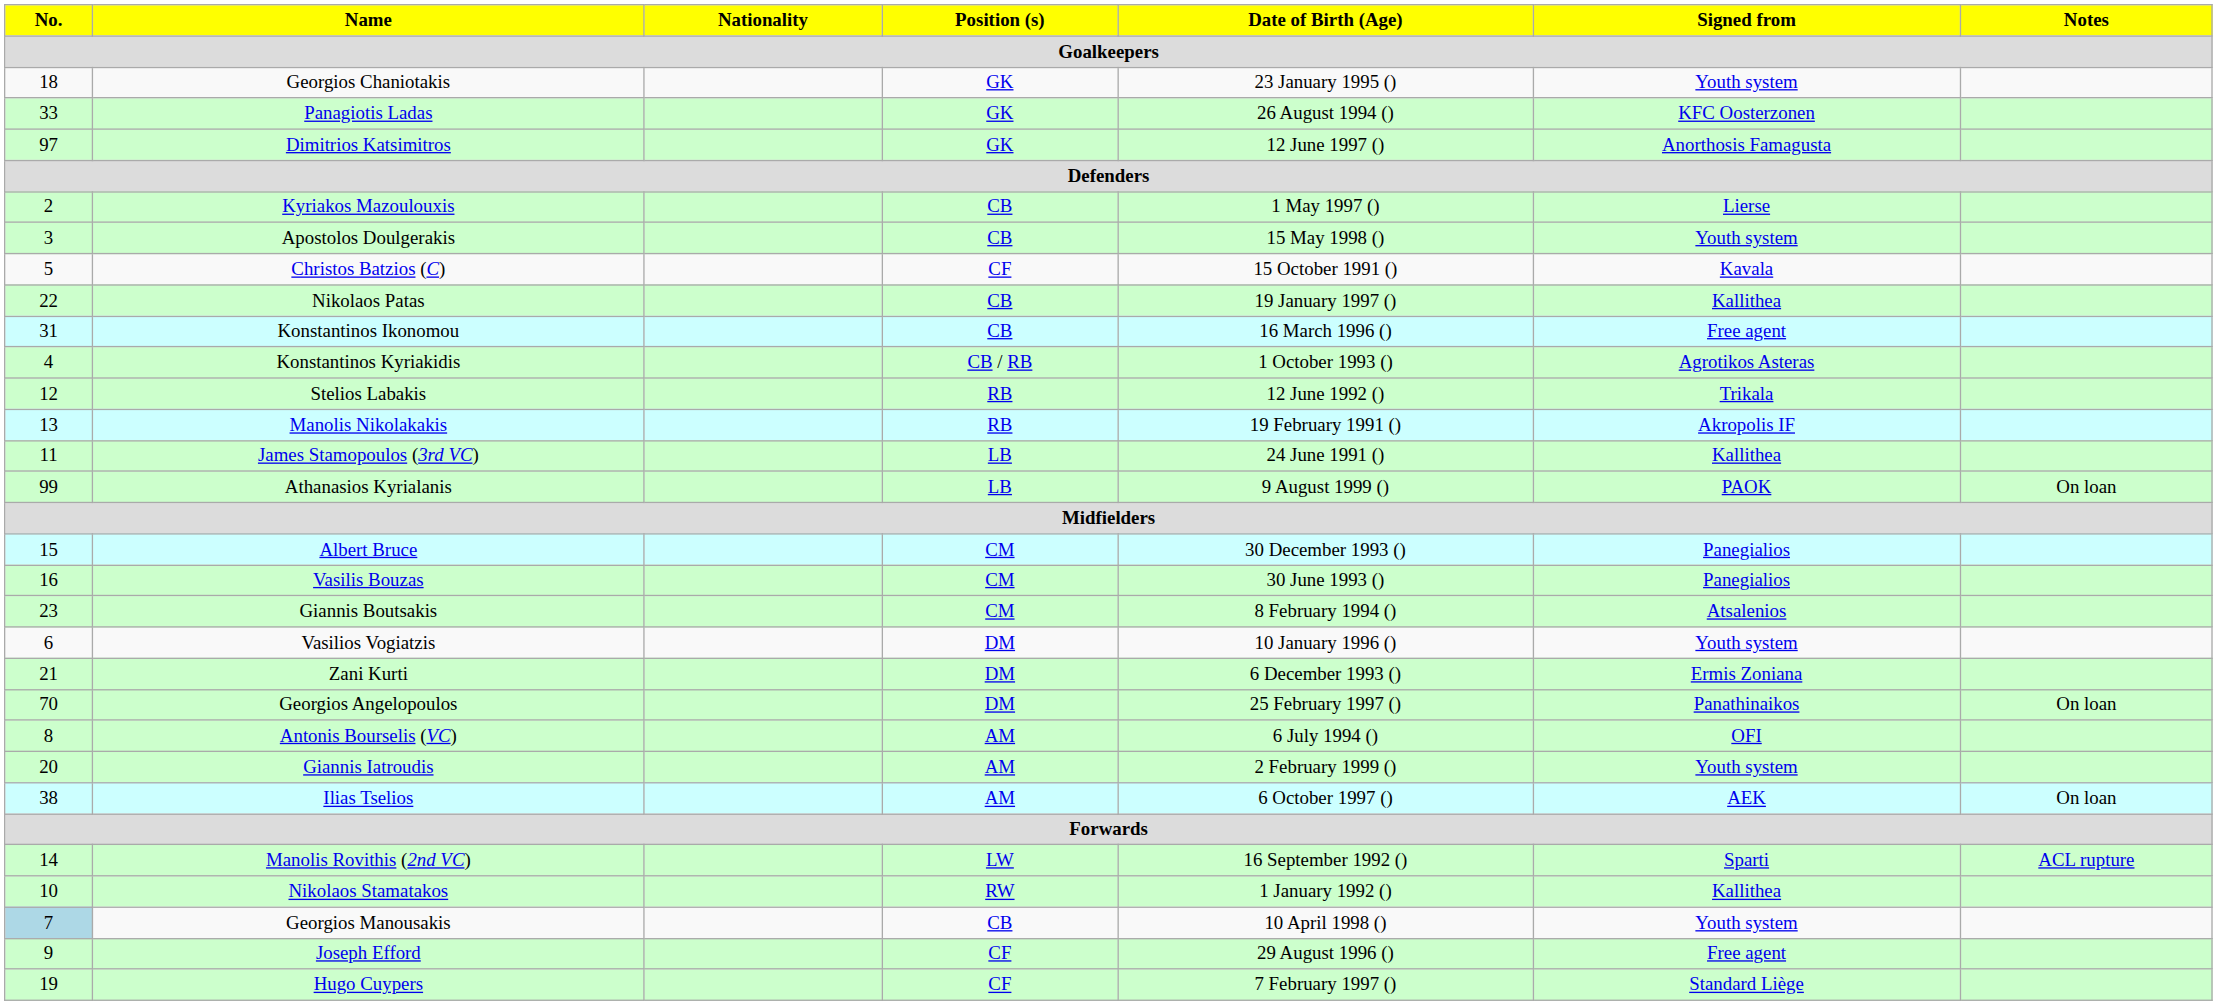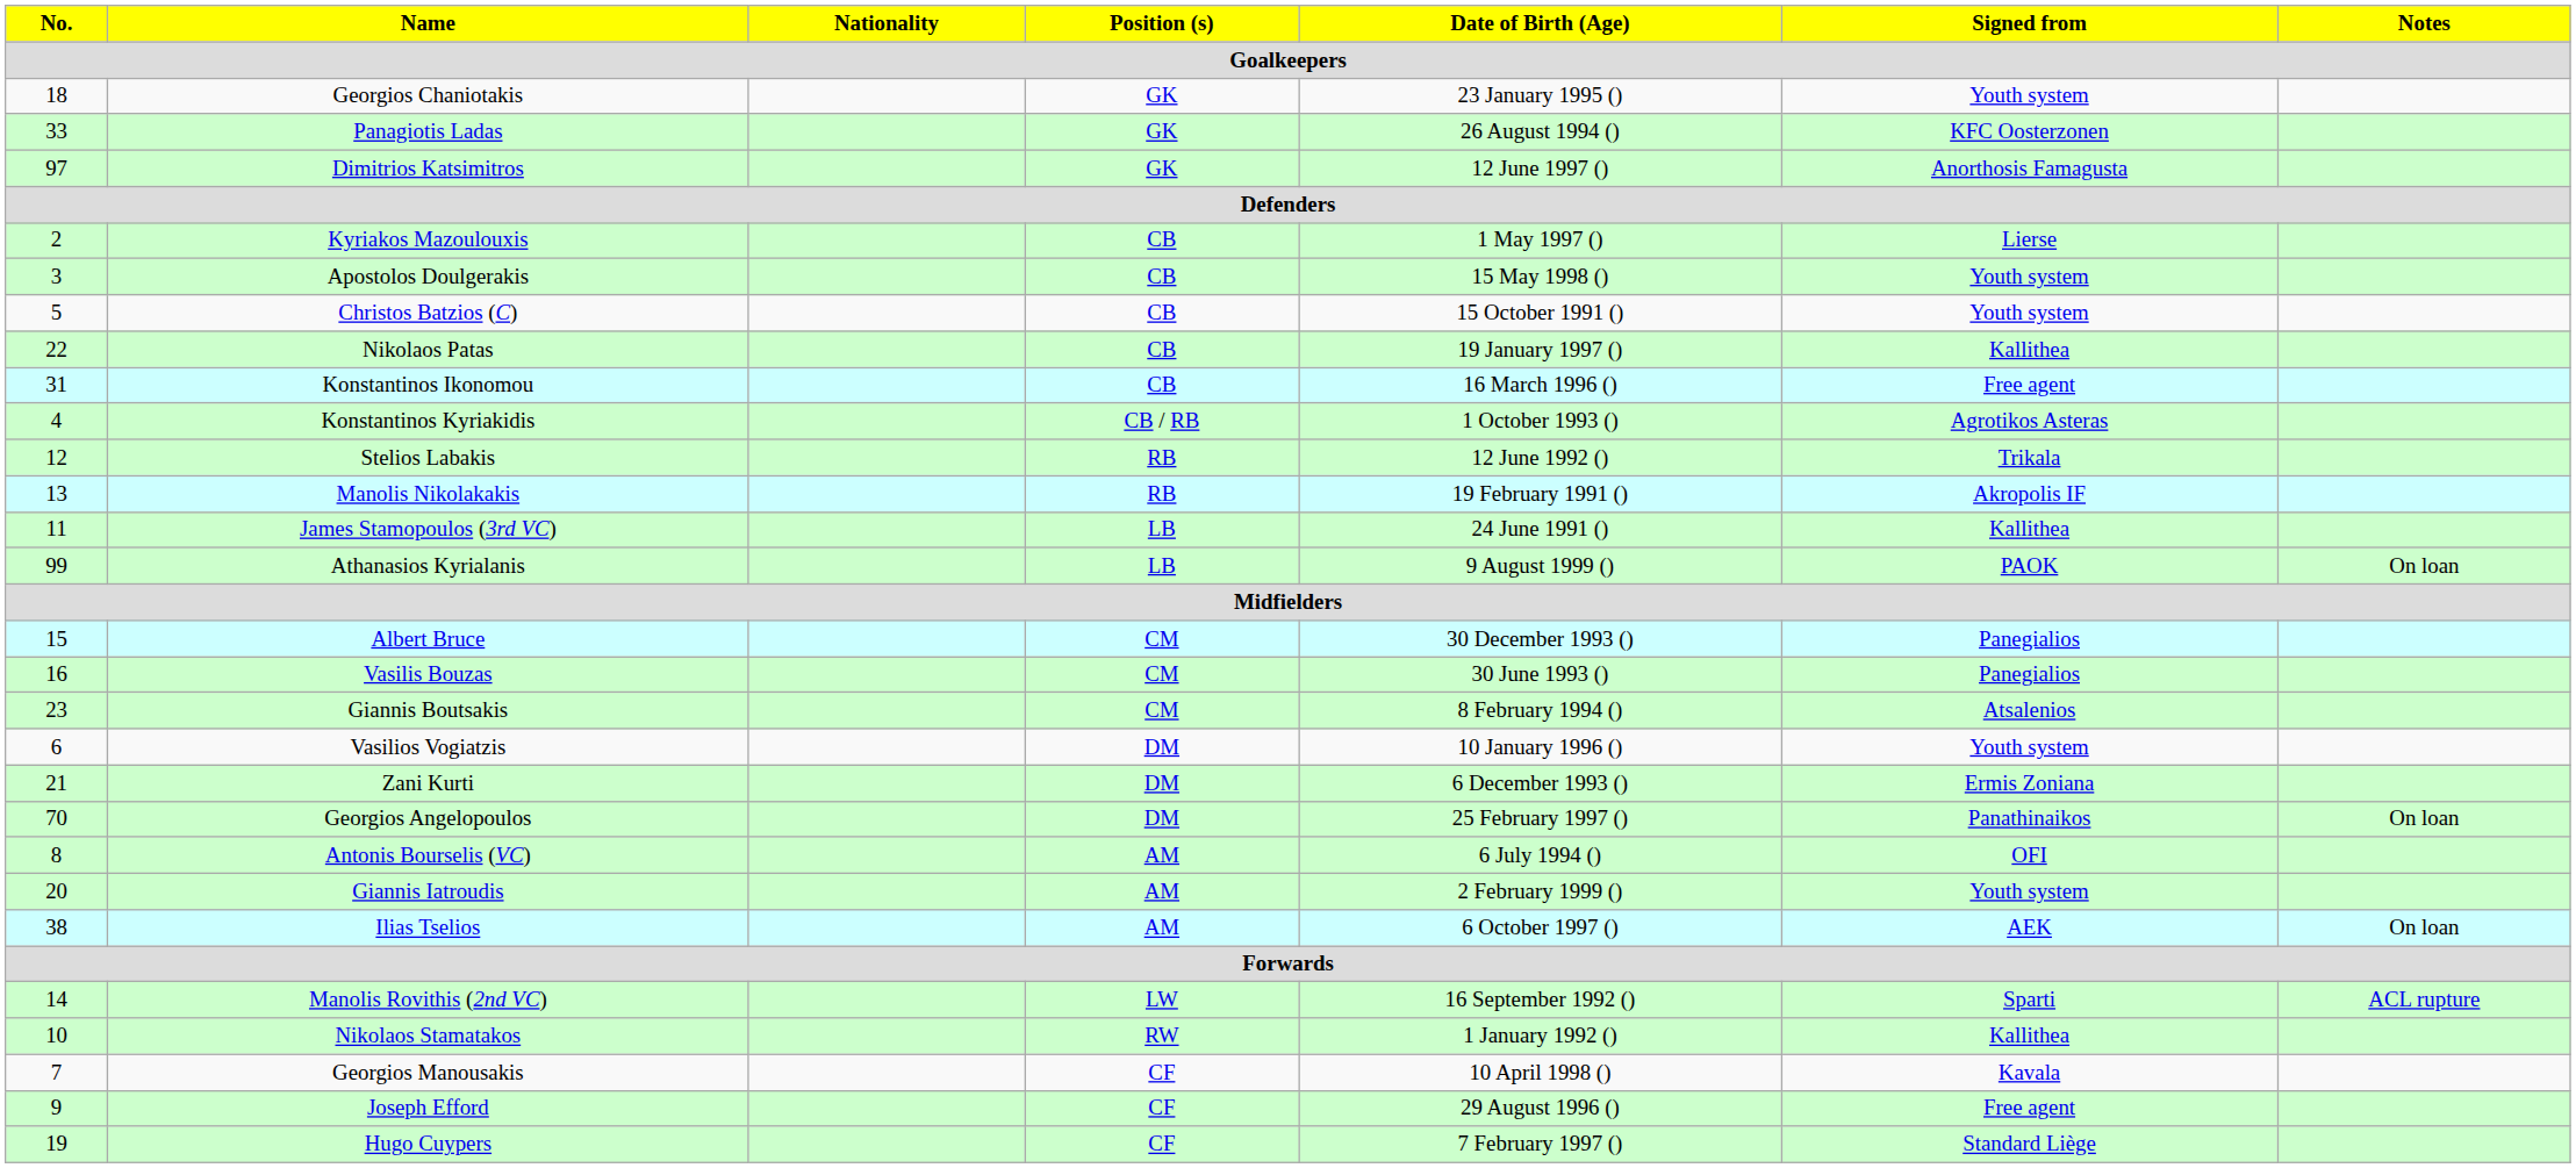 <table class="wikitable" style="text-align:center; font-size:90%; width:85%;">
 <tr>
 <th style="background:yellow; color:black; text-align:center;">No.</th>
 <th style="background:yellow; color:black; text-align:center;">Name</th>
 <th style="background:yellow; color:black; text-align:center;">Nationality</th>
 <th style="background:yellow; color:black; text-align:center;">Position (s)</th>
 <th style="background:yellow; color:black; text-align:center;">Date of Birth (Age)</th>
 <th style="background:yellow; color:black; text-align:center;">Signed from</th>
 <th style="background:yellow; color:black; text-align:center;">Notes</th>
 </tr>
 <tr>
 <th colspan=7 style="background:#dcdcdc; text-align:center;">Goalkeepers</th>
 </tr>
 <tr>
 <td>18</td>
 <td>Georgios Chaniotakis</td>
 <td></td>
 <td><a href='#'>GK</a></td>
 <td>23 January 1995 ()</td>
 <td><a href='#'>Youth system</a></td>
 <td></td>
 </tr>
 <tr>
 <th style="background:#CCFFCC; font-weight: normal;">33</th>
 <th style="background:#CCFFCC; font-weight: normal;"><a href='#'>Panagiotis Ladas</a></th>
 <th style="background:#CCFFCC; font-weight: normal;"></th>
 <th style="background:#CCFFCC; font-weight: normal;"><a href='#'>GK</a></th>
 <th style="background:#CCFFCC; font-weight: normal;">26 August 1994 ()</th>
 <th style="background:#CCFFCC; font-weight: normal;"> <a href='#'>KFC Oosterzonen</a></th>
 <th style="background:#CCFFCC; font-weight: normal;"></th>
 </tr>
 <tr>
 <th style="background:#CCFFCC; font-weight: normal;">97</th>
 <th style="background:#CCFFCC; font-weight: normal;"><a href='#'>Dimitrios Katsimitros</a></th>
 <th style="background:#CCFFCC; font-weight: normal;"></th>
 <th style="background:#CCFFCC; font-weight: normal;"><a href='#'>GK</a></th>
 <th style="background:#CCFFCC; font-weight: normal;">12 June 1997 ()</th>
 <th style="background:#CCFFCC; font-weight: normal;"> <a href='#'>Anorthosis Famagusta</a></th>
 <th style="background:#CCFFCC; font-weight: normal;"></th>
 </tr>
 <tr>
 <th colspan=7 style="background:#dcdcdc; text-align:center;">Defenders</th>
 </tr>
 <tr>
 <th style="background:#CCFFCC; font-weight: normal;">2</th>
 <th style="background:#CCFFCC; font-weight: normal;"><a href='#'>Kyriakos Mazoulouxis</a></th>
 <th style="background:#CCFFCC; font-weight: normal;"></th>
 <th style="background:#CCFFCC; font-weight: normal;"><a href='#'>CB</a></th>
 <th style="background:#CCFFCC; font-weight: normal;">1 May 1997 ()</th>
 <th style="background:#CCFFCC; font-weight: normal;"> <a href='#'>Lierse</a></th>
 <th style="background:#CCFFCC; font-weight: normal;"></th>
 </tr>
 <tr>
 <th style="background:#CCFFCC; font-weight: normal;">3</th>
 <th style="background:#CCFFCC; font-weight: normal;">Apostolos Doulgerakis</th>
 <th style="background:#CCFFCC; font-weight: normal;"></th>
 <th style="background:#CCFFCC; font-weight: normal;"><a href='#'>CB</a></th>
 <th style="background:#CCFFCC; font-weight: normal;">15 May 1998 ()</th>
 <th style="background:#CCFFCC; font-weight: normal;"><a href='#'>Youth system</a></th>
 <th style="background:#CCFFCC; font-weight: normal;"></th>
 </tr>
 <tr>
 <td>5</td>
 <td><a href='#'>Christos Batzios</a> (<em><a href='#'>C</a></em>)</td>
 <td></td>
-<td><a href='#'>CF</a></td>
+<td><a href='#'>CB</a></td>
 <td>15 October 1991 ()</td>
-<td> <a href='#'>Kavala</a></td>
+<td><a href='#'>Youth system</a></td>
 <td></td>
 </tr>
 <tr>
 <th style="background:#CCFFCC; font-weight: normal;">22</th>
 <th style="background:#CCFFCC; font-weight: normal;">Nikolaos Patas</th>
 <th style="background:#CCFFCC; font-weight: normal;"></th>
 <th style="background:#CCFFCC; font-weight: normal;"><a href='#'>CB</a></th>
 <th style="background:#CCFFCC; font-weight: normal;">19 January 1997 ()</th>
 <th style="background:#CCFFCC; font-weight: normal;"> <a href='#'>Kallithea</a></th>
 <th style="background:#CCFFCC; font-weight: normal;"></th>
 </tr>
 <tr>
 <th style="background:#CCFFFF; font-weight: normal;">31</th>
 <th style="background:#CCFFFF; font-weight: normal;">Konstantinos Ikonomou</th>
 <th style="background:#CCFFFF; font-weight: normal;"> </th>
 <th style="background:#CCFFFF; font-weight: normal;"><a href='#'>CB</a></th>
 <th style="background:#CCFFFF; font-weight: normal;">16 March 1996 ()</th>
 <th style="background:#CCFFFF; font-weight: normal;"><a href='#'>Free agent</a></th>
 <th style="background:#CCFFFF; font-weight: normal;"></th>
 </tr>
 <tr>
 <th style="background:#CCFFCC; font-weight: normal;">4</th>
 <th style="background:#CCFFCC; font-weight: normal;">Konstantinos Kyriakidis</th>
 <th style="background:#CCFFCC; font-weight: normal;"></th>
 <th style="background:#CCFFCC; font-weight: normal;"><a href='#'>CB</a> / <a href='#'>RB</a></th>
 <th style="background:#CCFFCC; font-weight: normal;">1 October 1993 ()</th>
 <th style="background:#CCFFCC; font-weight: normal;"> <a href='#'>Agrotikos Asteras</a></th>
 <th style="background:#CCFFCC; font-weight: normal;"></th>
 </tr>
 <tr>
 <th style="background:#CCFFCC; font-weight: normal;">12</th>
 <th style="background:#CCFFCC; font-weight: normal;">Stelios Labakis</th>
 <th style="background:#CCFFCC; font-weight: normal;"></th>
 <th style="background:#CCFFCC; font-weight: normal;"><a href='#'>RB</a></th>
 <th style="background:#CCFFCC; font-weight: normal;">12 June 1992 ()</th>
 <th style="background:#CCFFCC; font-weight: normal;"> <a href='#'>Trikala</a></th>
 <th style="background:#CCFFCC; font-weight: normal;"></th>
 </tr>
 <tr>
 <th style="background:#CCFFFF; font-weight: normal;">13</th>
 <th style="background:#CCFFFF; font-weight: normal;"><a href='#'>Manolis Nikolakakis</a></th>
 <th style="background:#CCFFFF; font-weight: normal;"></th>
 <th style="background:#CCFFFF; font-weight: normal;"><a href='#'>RB</a></th>
 <th style="background:#CCFFFF; font-weight: normal;">19 February 1991 ()</th>
 <th style="background:#CCFFFF; font-weight: normal;"> <a href='#'>Akropolis IF</a></th>
 <th style="background:#CCFFFF; font-weight: normal;"></th>
 </tr>
 <tr>
 <th style="background:#CCFFCC; font-weight: normal;">11</th>
 <th style="background:#CCFFCC; font-weight: normal;"><a href='#'>James Stamopoulos</a> (<em><a href='#'>3rd VC</a></em>)</th>
 <th style="background:#CCFFCC; font-weight: normal;"> </th>
 <th style="background:#CCFFCC; font-weight: normal;"><a href='#'>LB</a></th>
 <th style="background:#CCFFCC; font-weight: normal;">24 June 1991 ()</th>
 <th style="background:#CCFFCC; font-weight: normal;"> <a href='#'>Kallithea</a></th>
 <th style="background:#CCFFCC; font-weight: normal;"></th>
 </tr>
 <tr>
 <th style="background:#CCFFCC; font-weight: normal;">99</th>
 <th style="background:#CCFFCC; font-weight: normal;">Athanasios Kyrialanis</th>
 <th style="background:#CCFFCC; font-weight: normal;"></th>
 <th style="background:#CCFFCC; font-weight: normal;"><a href='#'>LB</a></th>
 <th style="background:#CCFFCC; font-weight: normal;">9 August 1999 ()</th>
 <th style="background:#CCFFCC; font-weight: normal;"> <a href='#'>PAOK</a></th>
 <th style="background:#CCFFCC; font-weight: normal;">On loan</th>
 </tr>
 <tr>
 <th colspan=7 style="background:#dcdcdc; text-align:center;">Midfielders</th>
 </tr>
 <tr>
 <th style="background:#CCFFFF; font-weight: normal;">15</th>
 <th style="background:#CCFFFF; font-weight: normal;"><a href='#'>Albert Bruce</a></th>
 <th style="background:#CCFFFF; font-weight: normal;"></th>
 <th style="background:#CCFFFF; font-weight: normal;"><a href='#'>CM</a></th>
 <th style="background:#CCFFFF; font-weight: normal;">30 December 1993 ()</th>
 <th style="background:#CCFFFF; font-weight: normal;"> <a href='#'>Panegialios</a></th>
 <th style="background:#CCFFFF; font-weight: normal;"></th>
 </tr>
 <tr>
 <th style="background:#CCFFCC; font-weight: normal;">16</th>
 <th style="background:#CCFFCC; font-weight: normal;"><a href='#'>Vasilis Bouzas</a></th>
 <th style="background:#CCFFCC; font-weight: normal;"></th>
 <th style="background:#CCFFCC; font-weight: normal;"><a href='#'>CM</a></th>
 <th style="background:#CCFFCC; font-weight: normal;">30 June 1993 ()</th>
 <th style="background:#CCFFCC; font-weight: normal;"> <a href='#'>Panegialios</a></th>
 <th style="background:#CCFFCC; font-weight: normal;"></th>
 </tr>
 <tr>
 <th style="background:#CCFFCC; font-weight: normal;">23</th>
 <th style="background:#CCFFCC; font-weight: normal;">Giannis Boutsakis</th>
 <th style="background:#CCFFCC; font-weight: normal;"></th>
 <th style="background:#CCFFCC; font-weight: normal;"><a href='#'>CM</a></th>
 <th style="background:#CCFFCC; font-weight: normal;">8 February 1994 ()</th>
 <th style="background:#CCFFCC; font-weight: normal;"> <a href='#'>Atsalenios</a></th>
 <th style="background:#CCFFCC; font-weight: normal;"></th>
 </tr>
 <tr>
 <td>6</td>
 <td>Vasilios Vogiatzis</td>
 <td></td>
 <td><a href='#'>DM</a></td>
 <td>10 January 1996 ()</td>
 <td><a href='#'>Youth system</a></td>
 <td></td>
 </tr>
 <tr>
 <th style="background:#CCFFCC; font-weight: normal;">21</th>
 <th style="background:#CCFFCC; font-weight: normal;">Zani Kurti</th>
 <th style="background:#CCFFCC; font-weight: normal;"></th>
 <th style="background:#CCFFCC; font-weight: normal;"><a href='#'>DM</a></th>
 <th style="background:#CCFFCC; font-weight: normal;">6 December 1993 ()</th>
 <th style="background:#CCFFCC; font-weight: normal;"> <a href='#'>Ermis Zoniana</a></th>
 <th style="background:#CCFFCC; font-weight: normal;"></th>
 </tr>
 <tr>
 <th style="background:#CCFFCC; font-weight: normal;">70</th>
 <th style="background:#CCFFCC; font-weight: normal;">Georgios Angelopoulos</th>
 <th style="background:#CCFFCC; font-weight: normal;"></th>
 <th style="background:#CCFFCC; font-weight: normal;"><a href='#'>DM</a></th>
 <th style="background:#CCFFCC; font-weight: normal;">25 February 1997 ()</th>
 <th style="background:#CCFFCC; font-weight: normal;"> <a href='#'>Panathinaikos</a></th>
 <th style="background:#CCFFCC; font-weight: normal;">On loan</th>
 </tr>
 <tr>
 <th style="background:#CCFFCC; font-weight: normal;">8</th>
 <th style="background:#CCFFCC; font-weight: normal;"><a href='#'>Antonis Bourselis</a> (<em><a href='#'>VC</a></em>)</th>
 <th style="background:#CCFFCC; font-weight: normal;"></th>
 <th style="background:#CCFFCC; font-weight: normal;"><a href='#'>AM</a></th>
 <th style="background:#CCFFCC; font-weight: normal;">6 July 1994 ()</th>
 <th style="background:#CCFFCC; font-weight: normal;"> <a href='#'>OFI</a></th>
 <th style="background:#CCFFCC; font-weight: normal;"></th>
 </tr>
 <tr>
 <th style="background:#CCFFCC; font-weight: normal;">20</th>
 <th style="background:#CCFFCC; font-weight: normal;"><a href='#'>Giannis Iatroudis</a></th>
 <th style="background:#CCFFCC; font-weight: normal;"></th>
 <th style="background:#CCFFCC; font-weight: normal;"><a href='#'>AM</a></th>
 <th style="background:#CCFFCC; font-weight: normal;">2 February 1999 ()</th>
 <th style="background:#CCFFCC; font-weight: normal;"><a href='#'>Youth system</a></th>
 <th style="background:#CCFFCC; font-weight: normal;"></th>
 </tr>
 <tr>
 <th style="background:#CCFFFF; font-weight: normal;">38</th>
 <th style="background:#CCFFFF; font-weight: normal;"><a href='#'>Ilias Tselios</a></th>
 <th style="background:#CCFFFF; font-weight: normal;"></th>
 <th style="background:#CCFFFF; font-weight: normal;"><a href='#'>AM</a></th>
 <th style="background:#CCFFFF; font-weight: normal;">6 October 1997 ()</th>
 <th style="background:#CCFFFF; font-weight: normal;"> <a href='#'>AEK</a></th>
 <th style="background:#CCFFFF; font-weight: normal;">On loan</th>
 </tr>
 <tr>
 <th colspan=7 style="background:#dcdcdc; text-align:center;">Forwards</th>
 </tr>
 <tr>
 <th style="background:#CCFFCC; font-weight: normal;">14</th>
 <th style="background:#CCFFCC; font-weight: normal;"><a href='#'>Manolis Rovithis</a> (<em><a href='#'>2nd VC</a></em>)</th>
 <th style="background:#CCFFCC; font-weight: normal;"></th>
 <th style="background:#CCFFCC; font-weight: normal;"><a href='#'>LW</a></th>
 <th style="background:#CCFFCC; font-weight: normal;">16 September 1992 ()</th>
 <th style="background:#CCFFCC; font-weight: normal;"> <a href='#'>Sparti</a></th>
 <th style="background:#CCFFCC; font-weight: normal;"><a href='#'>ACL rupture</a> </th>
 </tr>
 <tr>
 <th style="background:#CCFFCC; font-weight: normal;">10</th>
 <th style="background:#CCFFCC; font-weight: normal;"><a href='#'>Nikolaos Stamatakos</a></th>
 <th style="background:#CCFFCC; font-weight: normal;"></th>
 <th style="background:#CCFFCC; font-weight: normal;"><a href='#'>RW</a></th>
 <th style="background:#CCFFCC; font-weight: normal;">1 January 1992 ()</th>
 <th style="background:#CCFFCC; font-weight: normal;"> <a href='#'>Kallithea</a></th>
 <th style="background:#CCFFCC; font-weight: normal;"></th>
 </tr>
 <tr>
-<td style="background: lightblue;">7</td>
+<td>7</td>
 <td>Georgios Manousakis</td>
 <td></td>
-<td><a href='#'>CB</a></td>
+<td><a href='#'>CF</a></td>
 <td>10 April 1998 ()</td>
-<td><a href='#'>Youth system</a></td>
+<td> <a href='#'>Kavala</a></td>
 <td></td>
 </tr>
 <tr>
 <th style="background:#CCFFCC; font-weight: normal;">9</th>
 <th style="background:#CCFFCC; font-weight: normal;"><a href='#'>Joseph Efford</a></th>
 <th style="background:#CCFFCC; font-weight: normal;"></th>
 <th style="background:#CCFFCC; font-weight: normal;"><a href='#'>CF</a></th>
 <th style="background:#CCFFCC; font-weight: normal;">29 August 1996 ()</th>
 <th style="background:#CCFFCC; font-weight: normal;"><a href='#'>Free agent</a></th>
 <th style="background:#CCFFCC; font-weight: normal;"></th>
 </tr>
 <tr>
 <th style="background:#CCFFCC; font-weight: normal;">19</th>
 <th style="background:#CCFFCC; font-weight: normal;"><a href='#'>Hugo Cuypers</a></th>
 <th style="background:#CCFFCC; font-weight: normal;"></th>
 <th style="background:#CCFFCC; font-weight: normal;"><a href='#'>CF</a></th>
 <th style="background:#CCFFCC; font-weight: normal;">7 February 1997 ()</th>
 <th style="background:#CCFFCC; font-weight: normal;"> <a href='#'>Standard Liège</a></th>
 <th style="background:#CCFFCC; font-weight: normal;"></th>
 </tr>
 </table>
